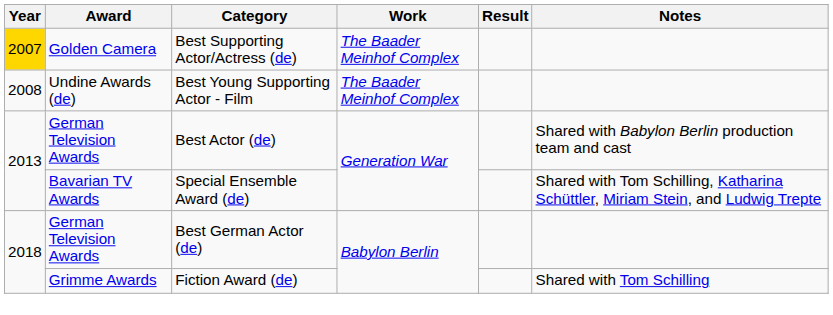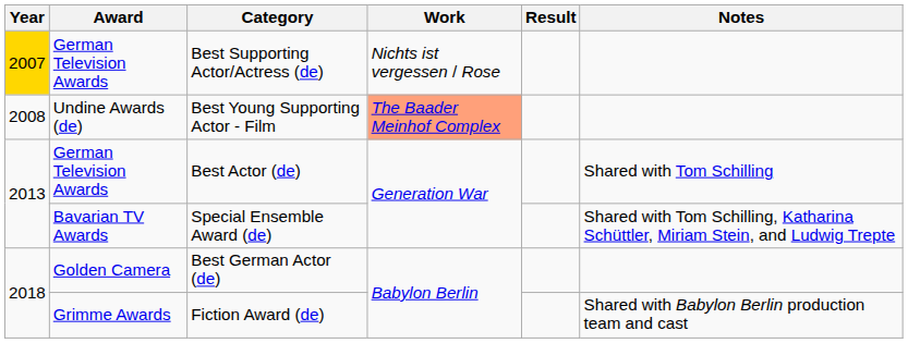 <table class="wikitable">
 <tr>
 <th>Year</th>
 <th>Award</th>
 <th>Category</th>
 <th>Work</th>
 <th>Result</th>
 <th>Notes</th>
 </tr>
 <tr>
 <td style="background: gold;">2007</td>
-<td><a href='#'>Golden Camera</a></td>
+<td><a href='#'>German Television Awards</a></td>
 <td>Best Supporting Actor/Actress (<a href='#'>de</a>)</td>
-<td><em><a href='#'>The Baader Meinhof Complex</a></em></td>
+<td><em>Nichts ist vergessen</em> / <em>Rose</em></td>
 <td></td>
 <td></td>
 </tr>
 <tr>
 <td>2008</td>
 <td>Undine Awards (<a href='#'>de</a>)</td>
 <td>Best Young Supporting Actor - Film</td>
-<td><em><a href='#'>The Baader Meinhof Complex</a></em></td>
+<td style="background: lightsalmon;"><em><a href='#'>The Baader Meinhof Complex</a></em></td>
 <td></td>
 <td></td>
 </tr>
 <tr>
 <td rowspan="2">2013</td>
 <td><a href='#'>German Television Awards</a></td>
 <td>Best Actor (<a href='#'>de</a>)</td>
 <td rowspan="2"><em><a href='#'>Generation War</a></em></td>
 <td></td>
-<td>Shared with <em>Babylon Berlin</em> production team and cast</td>
+<td>Shared with <a href='#'>Tom Schilling</a></td>
 </tr>
 <tr>
 <td><a href='#'>Bavarian TV Awards</a></td>
 <td>Special Ensemble Award (<a href='#'>de</a>)</td>
 <td></td>
 <td>Shared with Tom Schilling, <a href='#'>Katharina Schüttler</a>, <a href='#'>Miriam Stein</a>, and <a href='#'>Ludwig Trepte</a></td>
 </tr>
 <tr>
 <td rowspan="2">2018</td>
-<td><a href='#'>German Television Awards</a></td>
+<td><a href='#'>Golden Camera</a></td>
 <td>Best German Actor (<a href='#'>de</a>)</td>
 <td rowspan="2"><em><a href='#'>Babylon Berlin</a></em></td>
 <td></td>
 <td></td>
 </tr>
 <tr>
 <td><a href='#'>Grimme Awards</a></td>
 <td>Fiction Award (<a href='#'>de</a>)</td>
 <td></td>
-<td>Shared with <a href='#'>Tom Schilling</a></td>
+<td>Shared with <em>Babylon Berlin</em> production team and cast</td>
 </tr>
 </table>
